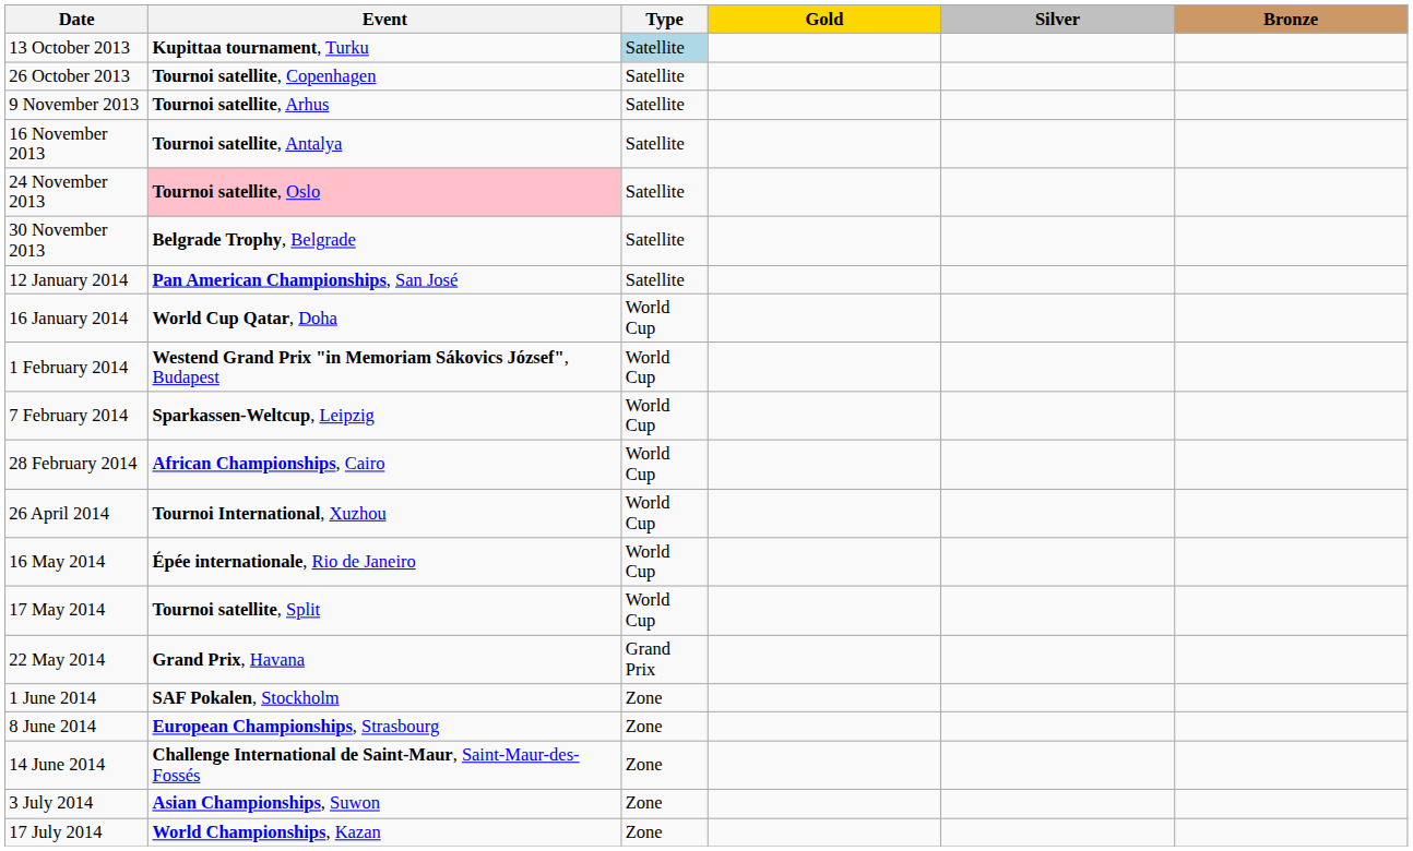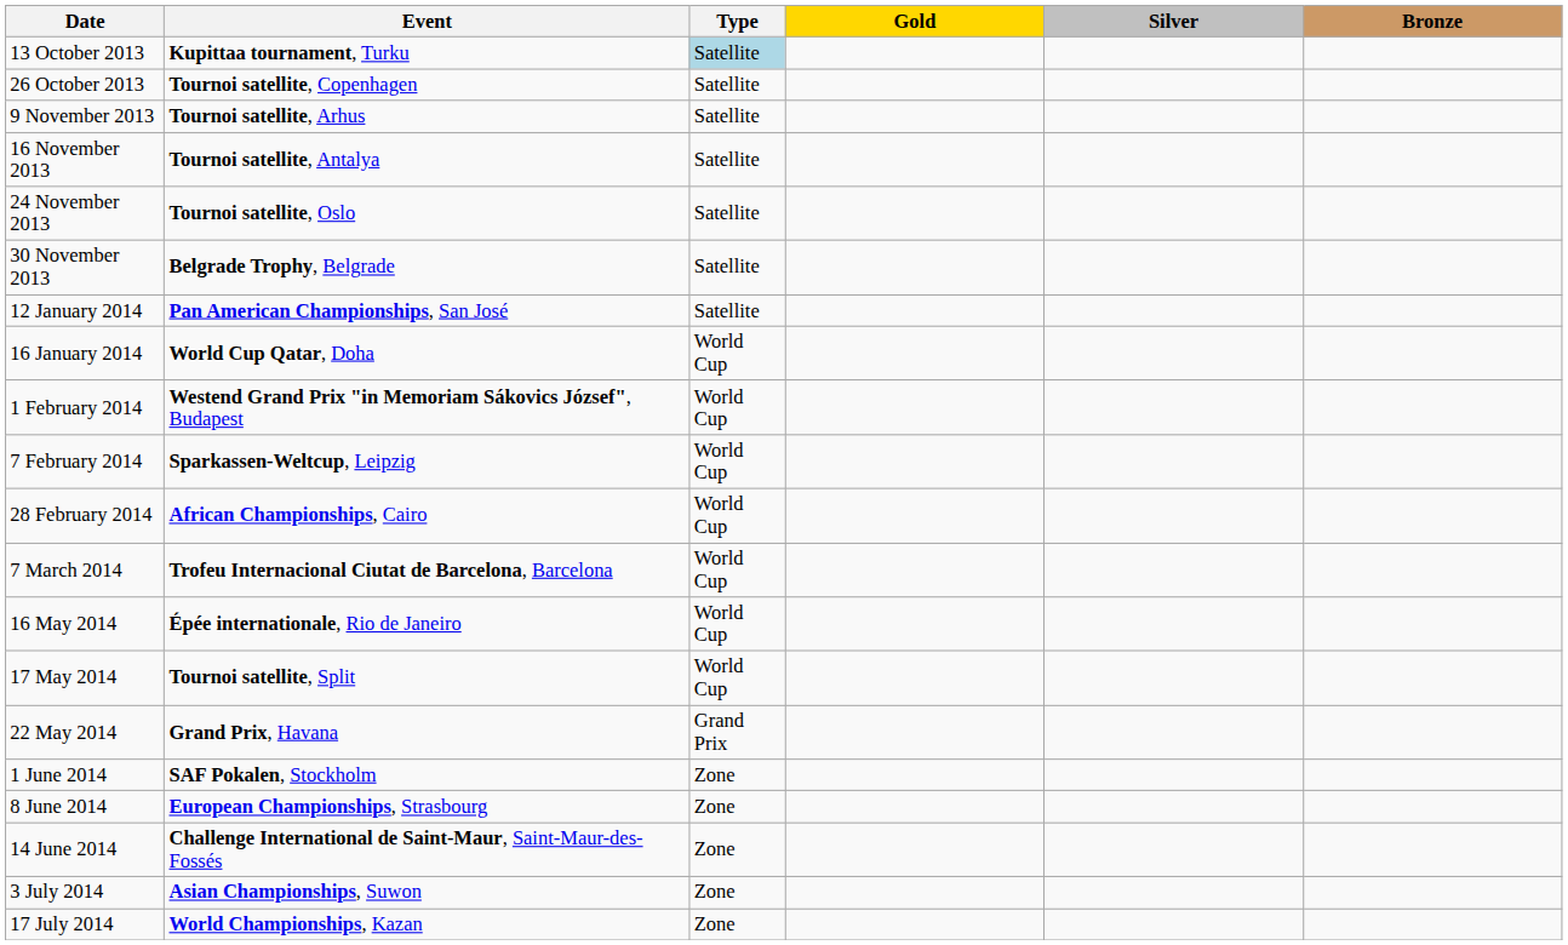 <table class="wikitable plainrowheaders" border="1" style="font-size:100%">
 <tr style="text-align:center; background-color:#efefef;">
 <th scope=col style="width:120px;">Date</th>
 <th scope=col>Event</th>
 <th scope=col>Type</th>
 <th scope=col style="width:200px; background: gold;">Gold</th>
 <th scope=col style="width:200px; background: silver;">Silver</th>
 <th scope=col style="width:200px; background: #cc9966;">Bronze</th>
 </tr>
 <tr>
 <td>13 October 2013</td>
 <td><strong>Kupittaa tournament</strong>, <a href='#'>Turku</a></td>
 <td style="background: lightblue;">Satellite</td>
 <td></td>
 <td></td>
 <td><br></td>
 </tr>
 <tr>
 <td>26 October 2013</td>
 <td><strong>Tournoi satellite</strong>, <a href='#'>Copenhagen</a></td>
 <td>Satellite</td>
 <td></td>
 <td></td>
 <td><br></td>
 </tr>
 <tr>
 <td>9 November 2013</td>
 <td><strong>Tournoi satellite</strong>, <a href='#'>Arhus</a></td>
 <td>Satellite</td>
 <td></td>
 <td></td>
 <td><br></td>
 </tr>
 <tr>
 <td>16 November 2013</td>
 <td><strong>Tournoi satellite</strong>, <a href='#'>Antalya</a></td>
 <td>Satellite</td>
 <td></td>
 <td></td>
 <td><br></td>
 </tr>
 <tr>
 <td>24 November 2013</td>
-<td style="background: pink;"><strong>Tournoi satellite</strong>, <a href='#'>Oslo</a></td>
+<td><strong>Tournoi satellite</strong>, <a href='#'>Oslo</a></td>
 <td>Satellite</td>
 <td></td>
 <td></td>
 <td><br></td>
 </tr>
 <tr>
 <td>30 November 2013</td>
 <td><strong>Belgrade Trophy</strong>, <a href='#'>Belgrade</a></td>
 <td>Satellite</td>
 <td></td>
 <td></td>
 <td><br></td>
 </tr>
 <tr>
 <td>12 January 2014</td>
 <td><strong><a href='#'>Pan American Championships</a></strong>, <a href='#'>San José</a></td>
 <td>Satellite</td>
 <td></td>
 <td></td>
 <td><br></td>
 </tr>
 <tr>
 <td>16 January 2014</td>
 <td><strong>World Cup Qatar</strong>, <a href='#'>Doha</a></td>
 <td>World Cup</td>
 <td></td>
 <td></td>
 <td><br></td>
 </tr>
 <tr>
 <td>1 February 2014</td>
 <td><strong>Westend Grand Prix "in Memoriam Sákovics József"</strong>, <a href='#'>Budapest</a></td>
 <td>World Cup</td>
 <td></td>
 <td></td>
 <td><br></td>
 </tr>
 <tr>
 <td>7 February 2014</td>
 <td><strong>Sparkassen-Weltcup</strong>, <a href='#'>Leipzig</a></td>
 <td>World Cup</td>
 <td></td>
 <td></td>
 <td><br></td>
 </tr>
 <tr>
 <td>28 February 2014</td>
 <td><strong><a href='#'>African Championships</a></strong>, <a href='#'>Cairo</a></td>
 <td>World Cup</td>
 <td></td>
 <td></td>
 <td><br></td>
 </tr>
 <tr>
-<td>26 April 2014</td>
-<td><strong>Tournoi International</strong>, <a href='#'>Xuzhou</a></td>
+<td>7 March 2014</td>
+<td><strong>Trofeu Internacional Ciutat de Barcelona</strong>, <a href='#'>Barcelona</a></td>
 <td>World Cup</td>
 <td></td>
 <td></td>
 <td><br></td>
 </tr>
 <tr>
 <td>16 May 2014</td>
 <td><strong>Épée internationale</strong>, <a href='#'>Rio de Janeiro</a></td>
 <td>World Cup</td>
 <td></td>
 <td></td>
 <td><br></td>
 </tr>
 <tr>
 <td>17 May 2014</td>
 <td><strong>Tournoi satellite</strong>, <a href='#'>Split</a></td>
 <td>World Cup</td>
 <td></td>
 <td></td>
 <td><br></td>
 </tr>
 <tr>
 <td>22 May 2014</td>
 <td><strong>Grand Prix</strong>, <a href='#'>Havana</a></td>
 <td>Grand Prix</td>
 <td></td>
 <td></td>
 <td><br></td>
 </tr>
 <tr>
 <td>1 June 2014</td>
 <td><strong>SAF Pokalen</strong>, <a href='#'>Stockholm</a></td>
 <td>Zone</td>
 <td></td>
 <td></td>
 <td><br></td>
 </tr>
 <tr>
 <td>8 June 2014</td>
 <td><strong><a href='#'>European Championships</a></strong>, <a href='#'>Strasbourg</a></td>
 <td>Zone</td>
 <td></td>
 <td></td>
 <td><br></td>
 </tr>
 <tr>
 <td>14 June 2014</td>
 <td><strong>Challenge International de Saint-Maur</strong>, <a href='#'>Saint-Maur-des-Fossés</a></td>
 <td>Zone</td>
 <td></td>
 <td></td>
 <td><br></td>
 </tr>
 <tr>
 <td>3 July 2014</td>
 <td><strong><a href='#'>Asian Championships</a></strong>, <a href='#'>Suwon</a></td>
 <td>Zone</td>
 <td></td>
 <td></td>
 <td><br></td>
 </tr>
 <tr>
 <td>17 July 2014</td>
 <td><strong><a href='#'>World Championships</a></strong>, <a href='#'>Kazan</a></td>
 <td>Zone</td>
 <td></td>
 <td></td>
 <td><br></td>
 </tr>
 </table>
